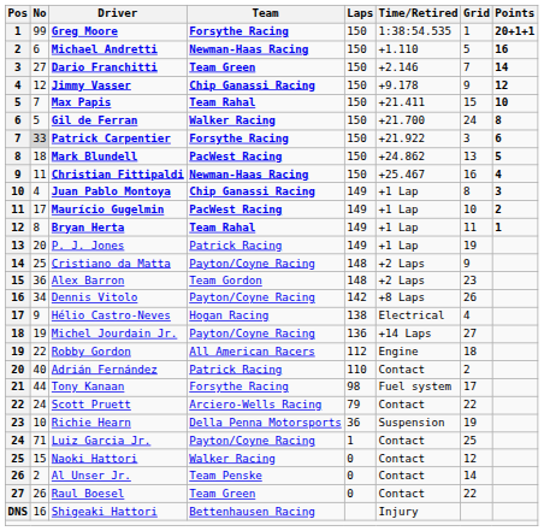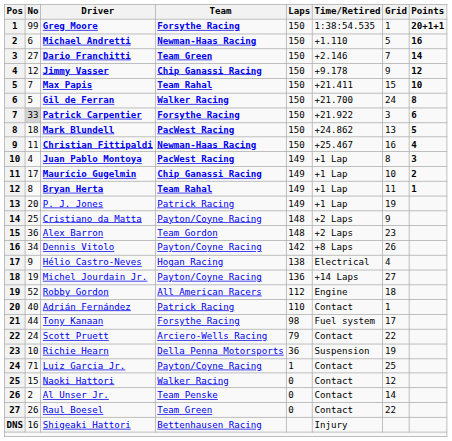 <table class="wikitable" style="font-size:95%;">
 <tr>
 <th>Pos</th>
 <th>No</th>
 <th>Driver</th>
 <th>Team</th>
 <th>Laps</th>
 <th>Time/Retired</th>
 <th>Grid</th>
 <th>Points</th>
 </tr>
 <tr>
 <th>1</th>
 <td>99</td>
 <td> <strong><a href='#'>Greg Moore</a></strong></td>
 <td><strong><a href='#'>Forsythe Racing</a></strong></td>
 <td>150</td>
 <td>1:38:54.535</td>
 <td>1</td>
 <td><strong>20+1+1</strong></td>
 </tr>
 <tr>
 <th>2</th>
 <td>6</td>
 <td> <strong><a href='#'>Michael Andretti</a></strong></td>
 <td><strong><a href='#'>Newman-Haas Racing</a></strong></td>
 <td>150</td>
 <td>+1.110</td>
 <td>5</td>
 <td><strong>16</strong></td>
 </tr>
 <tr>
 <th>3</th>
 <td>27</td>
 <td> <strong><a href='#'>Dario Franchitti</a></strong></td>
 <td><strong><a href='#'>Team Green</a></strong></td>
 <td>150</td>
 <td>+2.146</td>
 <td>7</td>
 <td><strong>14</strong></td>
 </tr>
 <tr>
 <th>4</th>
 <td>12</td>
 <td> <strong><a href='#'>Jimmy Vasser</a></strong></td>
 <td><strong><a href='#'>Chip Ganassi Racing</a></strong></td>
 <td>150</td>
 <td>+9.178</td>
 <td>9</td>
 <td><strong>12</strong></td>
 </tr>
 <tr>
 <th>5</th>
 <td>7</td>
 <td> <strong><a href='#'>Max Papis</a></strong></td>
 <td><strong><a href='#'>Team Rahal</a></strong></td>
 <td>150</td>
 <td>+21.411</td>
 <td>15</td>
 <td><strong>10</strong></td>
 </tr>
 <tr>
 <th>6</th>
 <td>5</td>
 <td> <strong><a href='#'>Gil de Ferran</a></strong></td>
 <td><strong><a href='#'>Walker Racing</a></strong></td>
 <td>150</td>
 <td>+21.700</td>
 <td>24</td>
 <td><strong>8</strong></td>
 </tr>
 <tr>
 <th>7</th>
 <td style="background: lightgrey;">33</td>
 <td> <strong><a href='#'>Patrick Carpentier</a></strong></td>
 <td><strong><a href='#'>Forsythe Racing</a></strong></td>
 <td>150</td>
 <td>+21.922</td>
 <td>3</td>
 <td><strong>6</strong></td>
 </tr>
 <tr>
 <th>8</th>
 <td>18</td>
 <td> <strong><a href='#'>Mark Blundell</a></strong></td>
 <td><strong><a href='#'>PacWest Racing</a></strong></td>
 <td>150</td>
 <td>+24.862</td>
 <td>13</td>
 <td><strong>5</strong></td>
 </tr>
 <tr>
 <th>9</th>
 <td>11</td>
 <td> <strong><a href='#'>Christian Fittipaldi</a></strong></td>
 <td><strong><a href='#'>Newman-Haas Racing</a></strong></td>
 <td>150</td>
 <td>+25.467</td>
 <td>16</td>
 <td><strong>4</strong></td>
 </tr>
 <tr>
 <th>10</th>
 <td>4</td>
 <td> <strong><a href='#'>Juan Pablo Montoya</a></strong></td>
-<td><strong><a href='#'>Chip Ganassi Racing</a></strong></td>
+<td><strong><a href='#'>PacWest Racing</a></strong></td>
 <td>149</td>
 <td>+1 Lap</td>
 <td>8</td>
 <td><strong>3</strong></td>
 </tr>
 <tr>
 <th>11</th>
 <td>17</td>
 <td> <strong><a href='#'>Maurício Gugelmin</a></strong></td>
-<td><strong><a href='#'>PacWest Racing</a></strong></td>
+<td><strong><a href='#'>Chip Ganassi Racing</a></strong></td>
 <td>149</td>
 <td>+1 Lap</td>
 <td>10</td>
 <td><strong>2</strong></td>
 </tr>
 <tr>
 <th>12</th>
 <td>8</td>
 <td> <strong><a href='#'>Bryan Herta</a></strong></td>
 <td><strong><a href='#'>Team Rahal</a></strong></td>
 <td>149</td>
 <td>+1 Lap</td>
 <td>11</td>
 <td><strong>1</strong></td>
 </tr>
 <tr>
 <th>13</th>
 <td>20</td>
 <td> <a href='#'>P. J. Jones</a></td>
 <td><a href='#'>Patrick Racing</a></td>
 <td>149</td>
 <td>+1 Lap</td>
 <td>19</td>
 <td></td>
 </tr>
 <tr>
 <th>14</th>
 <td>25</td>
 <td> <a href='#'>Cristiano da Matta</a></td>
 <td><a href='#'>Payton/Coyne Racing</a></td>
 <td>148</td>
 <td>+2 Laps</td>
 <td>9</td>
 <td></td>
 </tr>
 <tr>
 <th>15</th>
 <td>36</td>
 <td> <a href='#'>Alex Barron</a></td>
 <td><a href='#'>Team Gordon</a></td>
 <td>148</td>
 <td>+2 Laps</td>
 <td>23</td>
 <td></td>
 </tr>
 <tr>
 <th>16</th>
 <td>34</td>
 <td> <a href='#'>Dennis Vitolo</a></td>
 <td><a href='#'>Payton/Coyne Racing</a></td>
 <td>142</td>
 <td>+8 Laps</td>
 <td>26</td>
 <td></td>
 </tr>
 <tr>
 <th>17</th>
 <td>9</td>
 <td> <a href='#'>Hélio Castro-Neves</a></td>
 <td><a href='#'>Hogan Racing</a></td>
 <td>138</td>
 <td>Electrical</td>
 <td>4</td>
 <td></td>
 </tr>
 <tr>
 <th>18</th>
 <td>19</td>
 <td> <a href='#'>Michel Jourdain Jr.</a></td>
 <td><a href='#'>Payton/Coyne Racing</a></td>
 <td>136</td>
 <td>+14 Laps</td>
 <td>27</td>
 <td></td>
 </tr>
 <tr>
 <th>19</th>
-<td>22</td>
+<td>52</td>
 <td> <a href='#'>Robby Gordon</a></td>
 <td><a href='#'>All American Racers</a></td>
 <td>112</td>
 <td>Engine</td>
 <td>18</td>
 <td></td>
 </tr>
 <tr>
 <th>20</th>
 <td>40</td>
 <td> <a href='#'>Adrián Fernández</a></td>
 <td><a href='#'>Patrick Racing</a></td>
 <td>110</td>
 <td>Contact</td>
-<td>2</td>
+<td>1</td>
 <td></td>
 </tr>
 <tr>
 <th>21</th>
 <td>44</td>
 <td> <a href='#'>Tony Kanaan</a></td>
 <td><a href='#'>Forsythe Racing</a></td>
 <td>98</td>
 <td>Fuel system</td>
 <td>17</td>
 <td></td>
 </tr>
 <tr>
 <th>22</th>
 <td>24</td>
 <td> <a href='#'>Scott Pruett</a></td>
 <td><a href='#'>Arciero-Wells Racing</a></td>
 <td>79</td>
 <td>Contact</td>
 <td>22</td>
 <td></td>
 </tr>
 <tr>
 <th>23</th>
 <td>10</td>
 <td> <a href='#'>Richie Hearn</a></td>
 <td><a href='#'>Della Penna Motorsports</a></td>
 <td>36</td>
 <td>Suspension</td>
 <td>19</td>
 <td></td>
 </tr>
 <tr>
 <th>24</th>
 <td>71</td>
 <td> <a href='#'>Luiz Garcia Jr.</a></td>
 <td><a href='#'>Payton/Coyne Racing</a></td>
 <td>1</td>
 <td>Contact</td>
 <td>25</td>
 <td></td>
 </tr>
 <tr>
 <th>25</th>
 <td>15</td>
 <td> <a href='#'>Naoki Hattori</a></td>
 <td><a href='#'>Walker Racing</a></td>
 <td>0</td>
 <td>Contact</td>
 <td>12</td>
 <td></td>
 </tr>
 <tr>
 <th>26</th>
 <td>2</td>
 <td> <a href='#'>Al Unser Jr.</a></td>
 <td><a href='#'>Team Penske</a></td>
 <td>0</td>
 <td>Contact</td>
 <td>14</td>
 <td></td>
 </tr>
 <tr>
 <th>27</th>
 <td>26</td>
 <td> <a href='#'>Raul Boesel</a></td>
 <td><a href='#'>Team Green</a></td>
 <td>0</td>
 <td>Contact</td>
 <td>22</td>
 <td></td>
 </tr>
 <tr>
 <th>DNS</th>
 <td>16</td>
 <td> <a href='#'>Shigeaki Hattori</a></td>
 <td><a href='#'>Bettenhausen Racing</a></td>
 <td></td>
 <td>Injury</td>
 <td></td>
 <td></td>
 </tr>
 <tr>
 <td colspan=8 style="text-align:center;"></td>
 </tr>
 </table>
